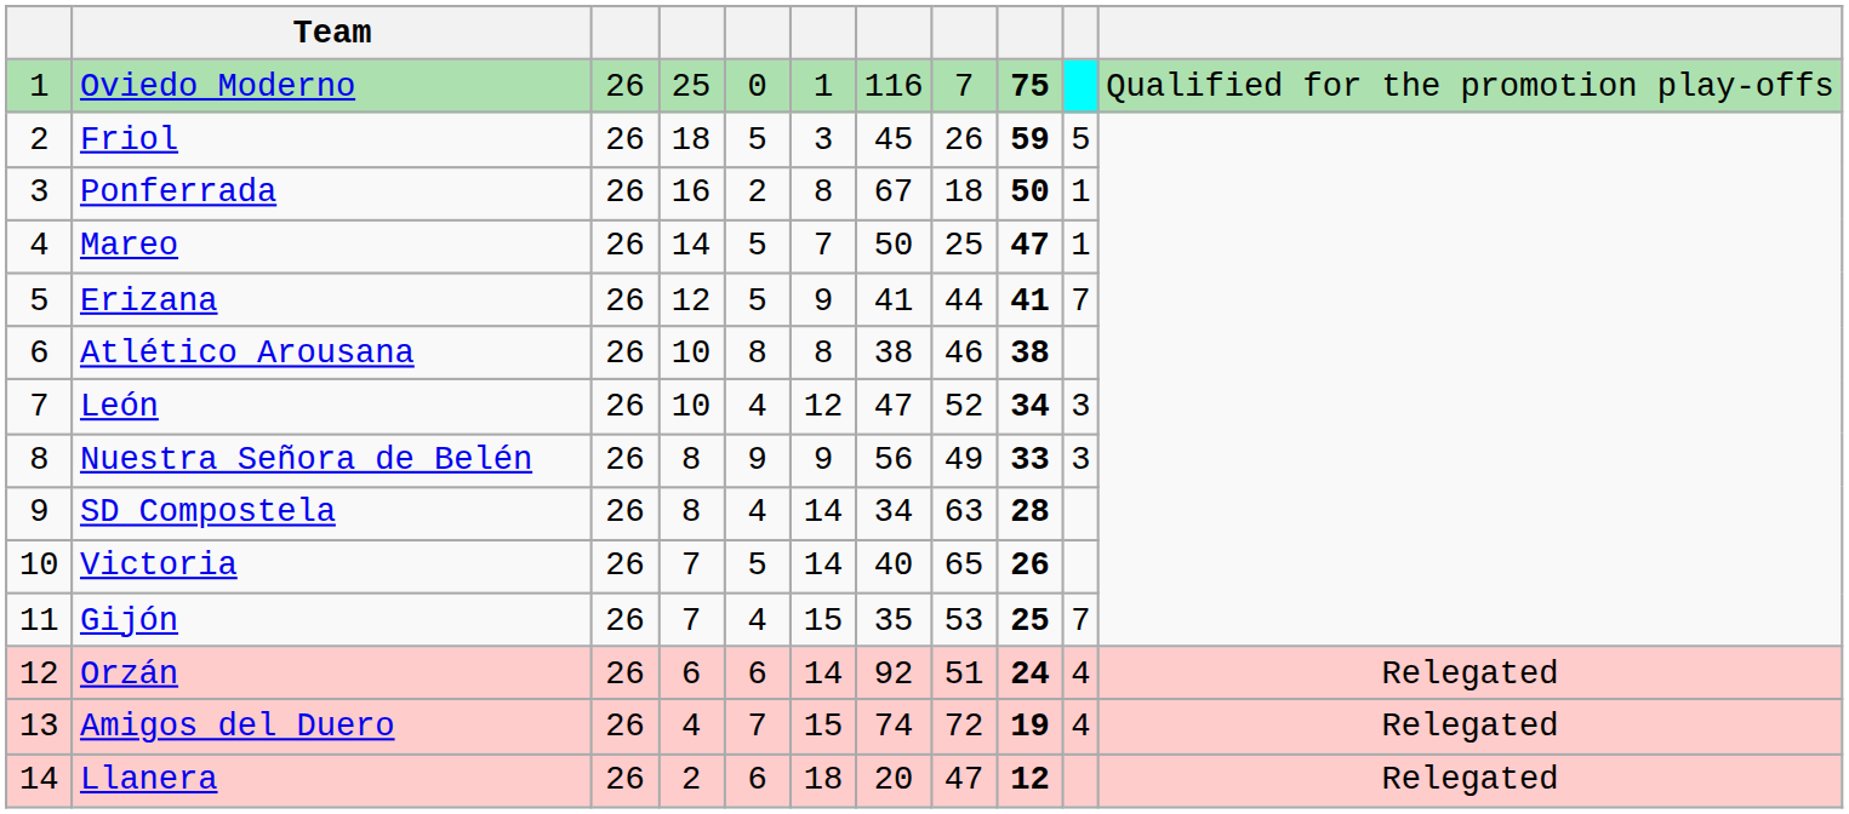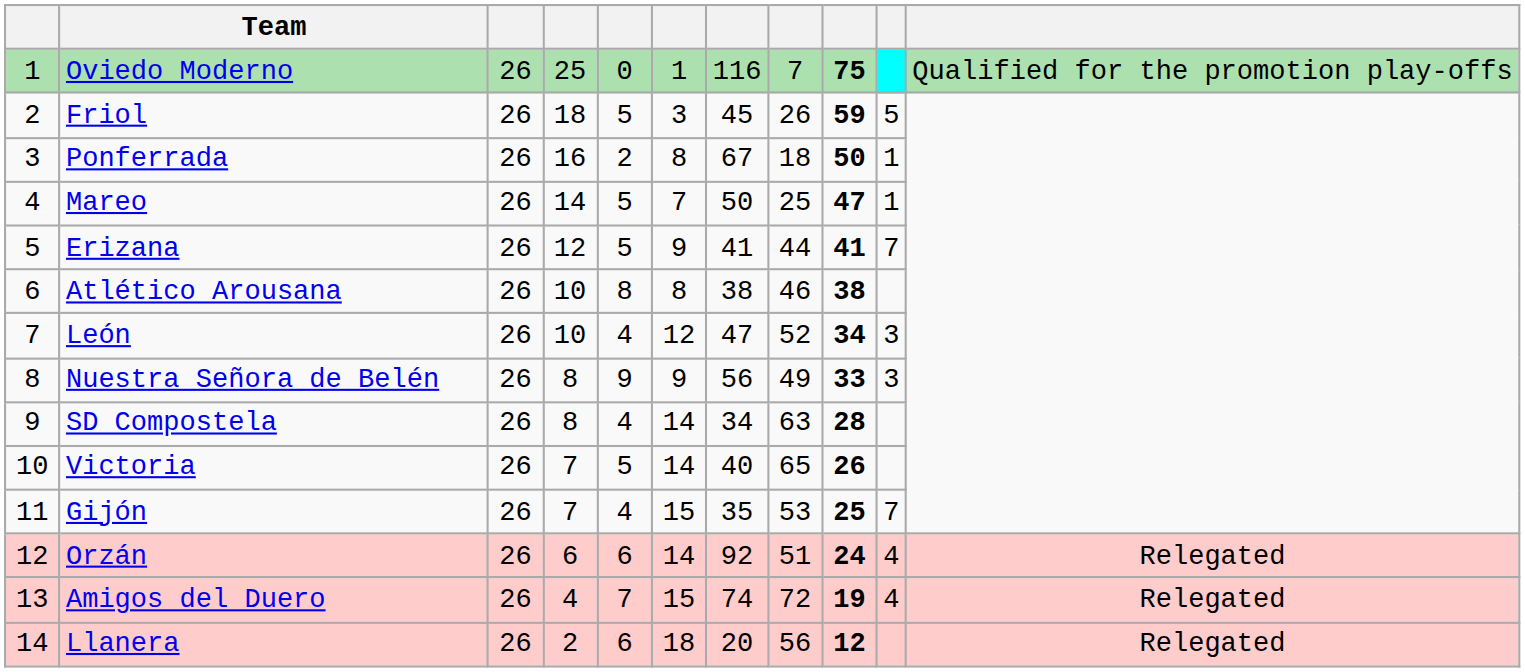 <table class="wikitable" style="text-align: center;">
 <tr>
 <th width=20></th>
 <th width=200>Team</th>
 <th width=20></th>
 <th width=20></th>
 <th width=20></th>
 <th width=20></th>
 <th width=20></th>
 <th width=20></th>
 <th width=20></th>
 <th></th>
 <th></th>
 </tr>
 <tr bgcolor=ACE1AF>
 <td>1</td>
 <td align="left"><a href='#'>Oviedo Moderno</a></td>
 <td>26</td>
 <td>25</td>
 <td>0</td>
 <td>1</td>
 <td>116</td>
 <td>7</td>
 <td><strong>75</strong></td>
 <td bgcolor=00FFFF></td>
 <td>Qualified for the promotion play-offs</td>
 </tr>
 <tr>
 <td>2</td>
 <td align="left"><a href='#'>Friol</a></td>
 <td>26</td>
 <td>18</td>
 <td>5</td>
 <td>3</td>
 <td>45</td>
 <td>26</td>
 <td><strong>59</strong></td>
 <td>5</td>
 </tr>
 <tr>
 <td>3</td>
 <td align="left"><a href='#'>Ponferrada</a></td>
 <td>26</td>
 <td>16</td>
 <td>2</td>
 <td>8</td>
 <td>67</td>
 <td>18</td>
 <td><strong>50</strong></td>
 <td>1</td>
 </tr>
 <tr>
 <td>4</td>
 <td align="left"><a href='#'>Mareo</a></td>
 <td>26</td>
 <td>14</td>
 <td>5</td>
 <td>7</td>
 <td>50</td>
 <td>25</td>
 <td><strong>47</strong></td>
 <td>1</td>
 </tr>
 <tr>
 <td>5</td>
 <td align="left"><a href='#'>Erizana</a></td>
 <td>26</td>
 <td>12</td>
 <td>5</td>
 <td>9</td>
 <td>41</td>
 <td>44</td>
 <td><strong>41</strong></td>
 <td>7</td>
 </tr>
 <tr>
 <td>6</td>
 <td align="left"><a href='#'>Atlético Arousana</a></td>
 <td>26</td>
 <td>10</td>
 <td>8</td>
 <td>8</td>
 <td>38</td>
 <td>46</td>
 <td><strong>38</strong></td>
 <td></td>
 </tr>
 <tr>
 <td>7</td>
 <td align="left"><a href='#'>León</a></td>
 <td>26</td>
 <td>10</td>
 <td>4</td>
 <td>12</td>
 <td>47</td>
 <td>52</td>
 <td><strong>34</strong></td>
 <td>3</td>
 </tr>
 <tr>
 <td>8</td>
 <td align="left"><a href='#'>Nuestra Señora de Belén</a></td>
 <td>26</td>
 <td>8</td>
 <td>9</td>
 <td>9</td>
 <td>56</td>
 <td>49</td>
 <td><strong>33</strong></td>
 <td>3</td>
 </tr>
 <tr>
 <td>9</td>
 <td align="left"><a href='#'>SD Compostela</a></td>
 <td>26</td>
 <td>8</td>
 <td>4</td>
 <td>14</td>
 <td>34</td>
 <td>63</td>
 <td><strong>28</strong></td>
 <td></td>
 </tr>
 <tr>
 <td>10</td>
 <td align="left"><a href='#'>Victoria</a></td>
 <td>26</td>
 <td>7</td>
 <td>5</td>
 <td>14</td>
 <td>40</td>
 <td>65</td>
 <td><strong>26</strong></td>
 <td></td>
 </tr>
 <tr>
 <td>11</td>
 <td align="left"><a href='#'>Gijón</a></td>
 <td>26</td>
 <td>7</td>
 <td>4</td>
 <td>15</td>
 <td>35</td>
 <td>53</td>
 <td><strong>25</strong></td>
 <td>7</td>
 </tr>
 <tr bgcolor=FFCCCC>
 <td>12</td>
 <td align="left"><a href='#'>Orzán</a></td>
 <td>26</td>
 <td>6</td>
 <td>6</td>
 <td>14</td>
 <td>92</td>
 <td>51</td>
 <td><strong>24</strong></td>
 <td>4</td>
 <td>Relegated</td>
 </tr>
 <tr bgcolor=FFCCCC>
 <td>13</td>
 <td align="left"><a href='#'>Amigos del Duero</a></td>
 <td>26</td>
 <td>4</td>
 <td>7</td>
 <td>15</td>
 <td>74</td>
 <td>72</td>
 <td><strong>19</strong></td>
 <td>4</td>
 <td>Relegated</td>
 </tr>
 <tr bgcolor=FFCCCC>
 <td>14</td>
 <td align="left"><a href='#'>Llanera</a></td>
 <td>26</td>
 <td>2</td>
 <td>6</td>
 <td>18</td>
 <td>20</td>
-<td>47</td>
+<td>56</td>
 <td><strong>12</strong></td>
 <td></td>
 <td>Relegated</td>
 </tr>
 </table>
